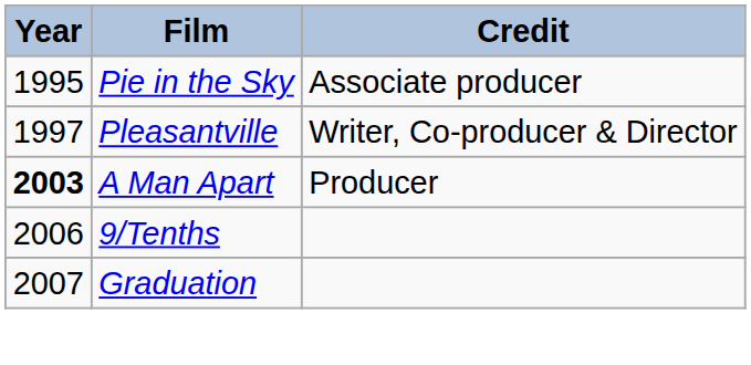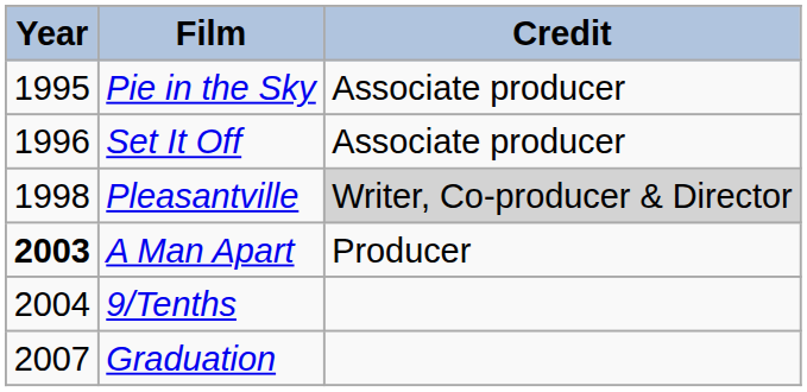 <table class="wikitable" style="font-size:95%;">
 <tr>
 <th style="background:#B0C4DE;">Year</th>
 <th style="background:#B0C4DE;">Film</th>
 <th style="background:#B0C4DE;">Credit</th>
 </tr>
 <tr>
 <td>1995</td>
 <td><em><a href='#'>Pie in the Sky</a></em></td>
 <td>Associate producer</td>
 </tr>
 <tr>
-<td>1997</td>
+<td>1996</td>
+<td><em><a href='#'>Set It Off</a></em></td>
+<td>Associate producer</td>
+</tr>
+<tr>
+<td>1998</td>
 <td><em><a href='#'>Pleasantville</a></em></td>
-<td>Writer, Co-producer & Director</td>
+<td style="background: lightgrey;">Writer, Co-producer & Director</td>
 </tr>
 <tr>
 <td><strong>2003</strong></td>
 <td><em><a href='#'>A Man Apart</a></em></td>
 <td>Producer</td>
 </tr>
 <tr>
-<td>2006</td>
+<td>2004</td>
 <td><em><a href='#'>9/Tenths</a></em></td>
 <td></td>
 </tr>
 <tr>
 <td>2007</td>
 <td><em><a href='#'>Graduation</a></em></td>
 <td></td>
 </tr>
 </table>
